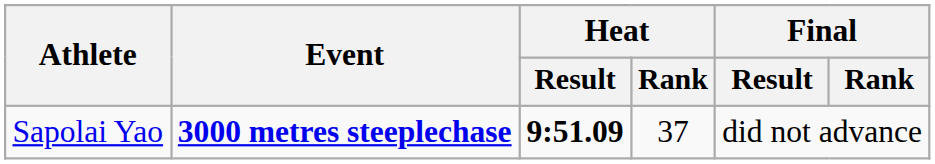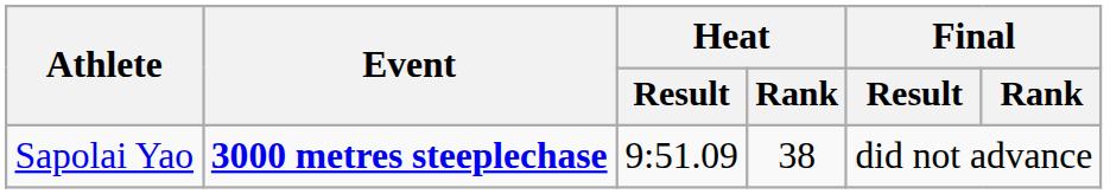 <table class="wikitable" style="font-size:90%">
 <tr>
 <th rowspan="2">Athlete</th>
 <th rowspan="2">Event</th>
 <th colspan="2">Heat</th>
 <th colspan="2">Final</th>
 </tr>
 <tr style="font-size:95%">
 <th>Result</th>
 <th>Rank</th>
 <th>Result</th>
 <th>Rank</th>
 </tr>
 <tr style=text-align:center>
 <td style=text-align:left><a href='#'>Sapolai Yao</a></td>
 <td style=text-align:left><strong><a href='#'>3000 metres steeplechase</a></strong></td>
-<td><strong>9:51.09</strong></td>
-<td>37</td>
+<td>9:51.09</td>
+<td>38</td>
 <td colspan=2>did not advance</td>
 </tr>
 </table>
